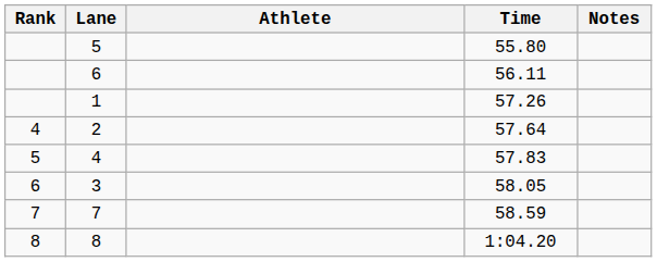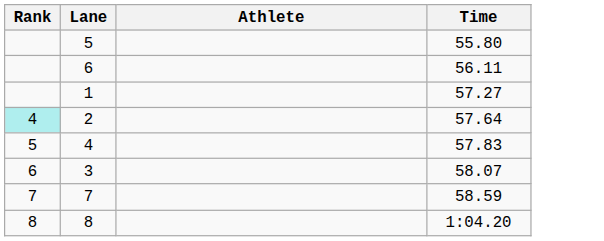 <table class="wikitable sortable" style="text-align:center">
 <tr>
 <th width=40>Rank</th>
 <th width=40>Lane</th>
 <th width=250>Athlete</th>
 <th width=80>Time</th>
-<th width=50>Notes</th>
 </tr>
 <tr>
 <td></td>
 <td>5</td>
 <td align=left></td>
 <td>55.80</td>
-<td></td>
 </tr>
 <tr>
 <td></td>
 <td>6</td>
 <td align=left></td>
 <td>56.11</td>
-<td></td>
 </tr>
 <tr>
 <td></td>
 <td>1</td>
 <td align=left></td>
-<td>57.26</td>
-<td></td>
+<td>57.27</td>
 </tr>
 <tr>
-<td>4</td>
+<td style="background: paleturquoise;">4</td>
 <td>2</td>
 <td align=left></td>
 <td>57.64</td>
-<td></td>
 </tr>
 <tr>
 <td>5</td>
 <td>4</td>
 <td align=left></td>
 <td>57.83</td>
-<td></td>
 </tr>
 <tr>
 <td>6</td>
 <td>3</td>
 <td align=left></td>
-<td>58.05</td>
-<td></td>
+<td>58.07</td>
 </tr>
 <tr>
 <td>7</td>
 <td>7</td>
 <td align=left></td>
 <td>58.59</td>
-<td></td>
 </tr>
 <tr>
 <td>8</td>
 <td>8</td>
 <td align=left></td>
 <td>1:04.20</td>
-<td></td>
 </tr>
 </table>
